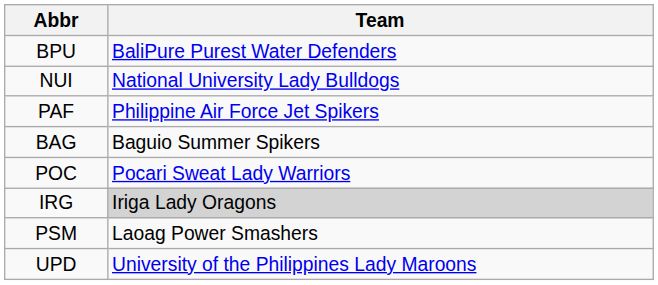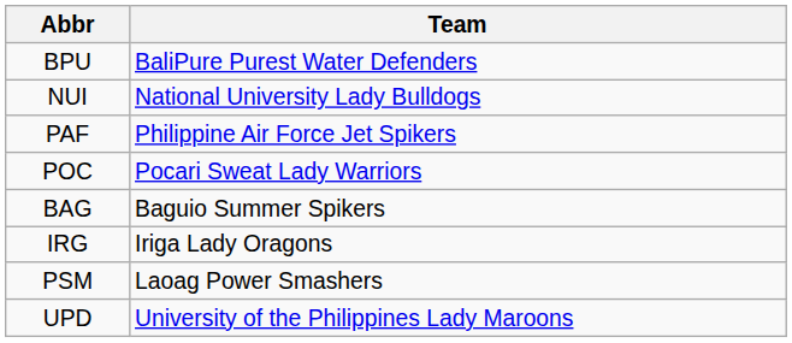 <table class="wikitable" style="text-align: center; font-size:90%;">
 <tr>
 <th width=70>Abbr</th>
 <th width=400>Team</th>
 </tr>
 <tr>
 <td>BPU</td>
 <td align=left><a href='#'>BaliPure Purest Water Defenders</a></td>
 </tr>
 <tr>
 <td>NUI</td>
 <td align=left> <a href='#'>National University Lady Bulldogs</a></td>
 </tr>
 <tr>
 <td>PAF</td>
 <td align=left><a href='#'>Philippine Air Force Jet Spikers</a></td>
 </tr>
 <tr>
+<td>POC</td>
+<td align=left><a href='#'>Pocari Sweat Lady Warriors</a></td>
+</tr>
+<tr>
 <td>BAG</td>
 <td align=left>Baguio Summer Spikers</td>
 </tr>
 <tr>
-<td>POC</td>
-<td align=left><a href='#'>Pocari Sweat Lady Warriors</a></td>
-</tr>
-<tr>
 <td>IRG</td>
-<td align=left style="background: lightgrey;">Iriga Lady Oragons</td>
+<td align=left>Iriga Lady Oragons</td>
 </tr>
 <tr>
 <td>PSM</td>
 <td align=left>Laoag Power Smashers</td>
 </tr>
 <tr>
 <td>UPD</td>
 <td align=left> <a href='#'>University of the Philippines Lady Maroons</a></td>
 </tr>
 </table>
